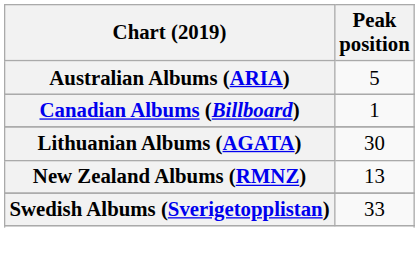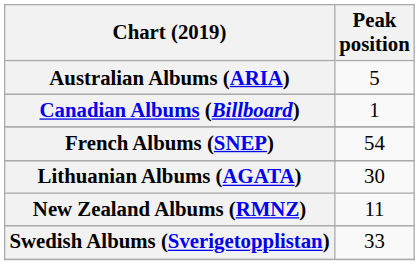 <table class="wikitable sortable plainrowheaders" style="text-align:center">
 <tr>
 <th scope="col">Chart (2019)</th>
 <th scope="col">Peak<br>position</th>
 </tr>
 <tr>
 <th scope="row">Australian Albums (<a href='#'>ARIA</a>)</th>
 <td>5</td>
 </tr>
 <tr>
 </tr>
 <tr>
 </tr>
 <tr>
 </tr>
 <tr>
 <th scope="row"><a href='#'>Canadian Albums</a> (<em><a href='#'>Billboard</a></em>)</th>
 <td>1</td>
 </tr>
 <tr>
 </tr>
 <tr>
 </tr>
 <tr>
+<th scope="row">French Albums (<a href='#'>SNEP</a>)</th>
+<td>54</td>
+</tr>
+<tr>
 </tr>
 <tr>
 </tr>
 <tr>
 </tr>
 <tr>
 <th scope="row">Lithuanian Albums (<a href='#'>AGATA</a>)</th>
 <td>30</td>
 </tr>
 <tr>
 <th scope="row">New Zealand Albums (<a href='#'>RMNZ</a>)</th>
-<td>13</td>
+<td>11</td>
 </tr>
 <tr>
 </tr>
 <tr>
 </tr>
 <tr>
 <th scope="row">Swedish Albums (<a href='#'>Sverigetopplistan</a>)</th>
 <td>33</td>
 </tr>
 <tr>
 </tr>
 <tr>
 </tr>
 <tr>
 </tr>
 <tr>
 </tr>
 <tr>
 </tr>
 </table>
